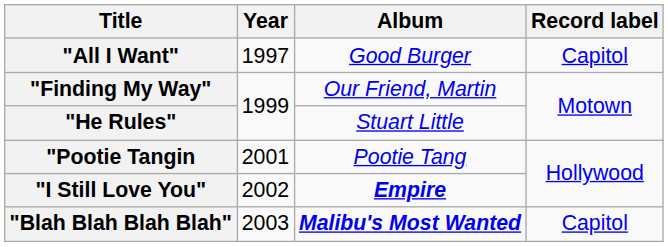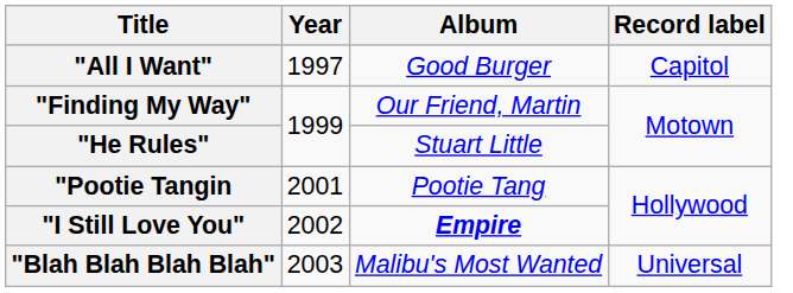 <table class="wikitable plainrowheaders" style="text-align:center;">
 <tr>
 <th>Title</th>
 <th>Year</th>
 <th>Album</th>
 <th>Record label</th>
 </tr>
 <tr>
 <th scope="row">"All I Want"</th>
 <td>1997</td>
 <td><em><a href='#'>Good Burger</a></em></td>
 <td><a href='#'>Capitol</a></td>
 </tr>
 <tr>
 <th scope="row">"Finding My Way"</th>
 <td rowspan="2">1999</td>
 <td><em><a href='#'>Our Friend, Martin</a></em></td>
 <td rowspan="2"><a href='#'>Motown</a></td>
 </tr>
 <tr>
 <th scope="row">"He Rules"</th>
 <td><em><a href='#'>Stuart Little</a></em></td>
 </tr>
 <tr>
 <th scope="row">"Pootie Tangin</th>
 <td>2001</td>
 <td><em><a href='#'>Pootie Tang</a></em></td>
 <td rowspan=2><a href='#'>Hollywood</a></td>
 </tr>
 <tr>
 <th scope="row">"I Still Love You"</th>
 <td>2002</td>
 <td><strong><em><a href='#'>Empire</a></em></strong></td>
 </tr>
 <tr>
 <th scope="row">"Blah Blah Blah Blah"</th>
 <td>2003</td>
-<td><strong><em><a href='#'>Malibu's Most Wanted</a></em></strong></td>
-<td><a href='#'>Capitol</a></td>
+<td><em><a href='#'>Malibu's Most Wanted</a></em></td>
+<td><a href='#'>Universal</a></td>
 </tr>
 </table>
